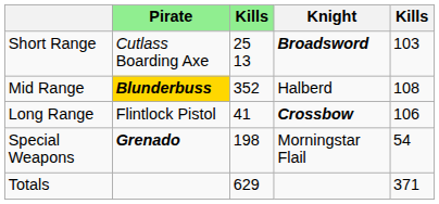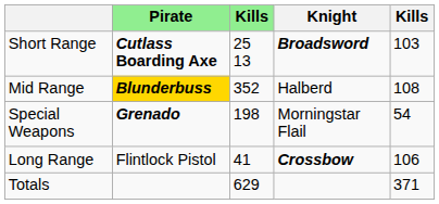 <table class="wikitable" style="text-align:left; width:440px; height:200px">
 <tr valign="top">
 <th style="width:120px;"></th>
 <th style="width:120px; background:lightgreen;">Pirate</th>
 <th style="width:40px; background:lightgreen;">Kills</th>
 <th style="width:120px;">Knight</th>
 <th style="width:40px;">Kills</th>
 </tr>
 <tr valign="top">
 <td>Short Range</td>
-<td><em>Cutlass</em><br>Boarding Axe</td>
+<td><strong><em>Cutlass</em><br>Boarding Axe</strong></td>
 <td>25<br>13</td>
 <td><strong><em>Broadsword</em></strong></td>
 <td>103</td>
 </tr>
 <tr valign="top">
 <td>Mid Range</td>
 <td style="background: gold;"><strong><em>Blunderbuss</em></strong></td>
 <td>352</td>
 <td>Halberd</td>
 <td>108</td>
 </tr>
 <tr valign="top">
+<td>Special Weapons</td>
+<td><strong><em>Grenado</em></strong></td>
+<td>198</td>
+<td>Morningstar Flail</td>
+<td>54</td>
+</tr>
+<tr valign="top">
 <td>Long Range</td>
 <td>Flintlock Pistol</td>
 <td>41</td>
 <td><strong><em>Crossbow</em></strong></td>
 <td>106</td>
-</tr>
-<tr valign="top">
-<td>Special Weapons</td>
-<td><strong><em>Grenado</em></strong></td>
-<td>198</td>
-<td>Morningstar Flail</td>
-<td>54</td>
 </tr>
 <tr valign="top">
 <td>Totals</td>
 <td></td>
 <td>629</td>
 <td></td>
 <td>371</td>
 </tr>
 </table>
